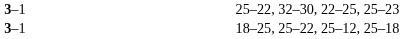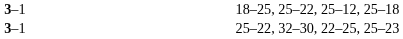 <table>
 <tr>
 <th width=200></th>
 <th width=80></th>
 <th width=200></th>
 <th width=220></th>
 </tr>
 <tr>
 <td align=right><strong></strong></td>
 <td align=center><strong>3</strong>–1</td>
 <td></td>
-<td>25–22, 32–30, 22–25, 25–23</td>
+<td>18–25, 25–22, 25–12, 25–18</td>
 </tr>
 <tr>
 <td align=right><strong></strong></td>
 <td align=center><strong>3</strong>–1</td>
 <td></td>
-<td>18–25, 25–22, 25–12, 25–18</td>
+<td>25–22, 32–30, 22–25, 25–23</td>
 </tr>
 </table>
